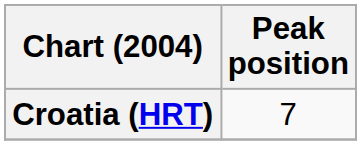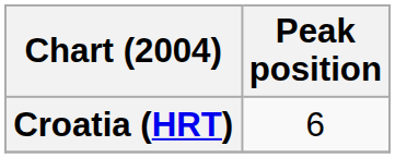 <table class="wikitable plainrowheaders">
 <tr>
 <th scope="col">Chart (2004)</th>
 <th scope="col">Peak<br>position</th>
 </tr>
 <tr>
 <th scope="row">Croatia (<a href='#'>HRT</a>)</th>
-<td align="center">7</td>
+<td align="center">6</td>
 </tr>
 <tr>
 </tr>
 </table>
